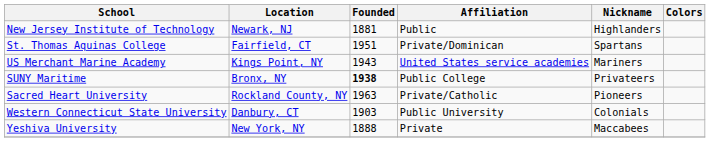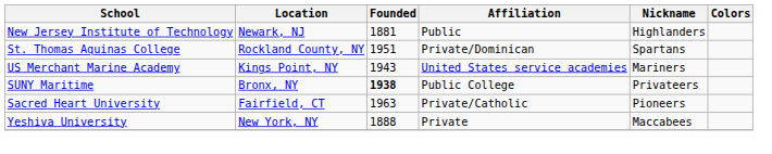 <table class="wikitable sortable">
 <tr>
 <th>School</th>
 <th>Location</th>
 <th>Founded</th>
 <th>Affiliation</th>
 <th>Nickname</th>
 <th>Colors</th>
 </tr>
 <tr>
 <td><a href='#'>New Jersey Institute of Technology</a></td>
 <td><a href='#'>Newark, NJ</a></td>
 <td>1881</td>
 <td>Public</td>
 <td>Highlanders</td>
 <td> </td>
 </tr>
 <tr>
 <td><a href='#'>St. Thomas Aquinas College</a></td>
-<td><a href='#'>Fairfield, CT</a></td>
+<td><a href='#'>Rockland County, NY</a></td>
 <td>1951</td>
 <td>Private/Dominican</td>
 <td>Spartans</td>
 <td> </td>
 </tr>
 <tr>
 <td><a href='#'>US Merchant Marine Academy</a></td>
 <td><a href='#'>Kings Point, NY</a></td>
 <td>1943</td>
 <td><a href='#'>United States service academies</a></td>
 <td>Mariners</td>
 <td> </td>
 </tr>
 <tr>
 <td><a href='#'>SUNY Maritime</a></td>
 <td><a href='#'>Bronx, NY</a></td>
 <td><strong>1938</strong></td>
 <td>Public College</td>
 <td>Privateers</td>
 <td> </td>
 </tr>
 <tr>
 <td><a href='#'>Sacred Heart University</a></td>
-<td><a href='#'>Rockland County, NY</a></td>
+<td><a href='#'>Fairfield, CT</a></td>
 <td>1963</td>
 <td>Private/Catholic</td>
 <td>Pioneers</td>
-<td> </td>
-</tr>
-<tr>
-<td><a href='#'>Western Connecticut State University</a></td>
-<td><a href='#'>Danbury, CT</a></td>
-<td>1903</td>
-<td>Public University</td>
-<td>Colonials</td>
 <td> </td>
 </tr>
 <tr>
 <td><a href='#'>Yeshiva University</a></td>
 <td><a href='#'>New York, NY</a></td>
 <td>1888</td>
 <td>Private</td>
 <td>Maccabees</td>
 <td> </td>
 </tr>
 <tr>
 </tr>
 </table>
